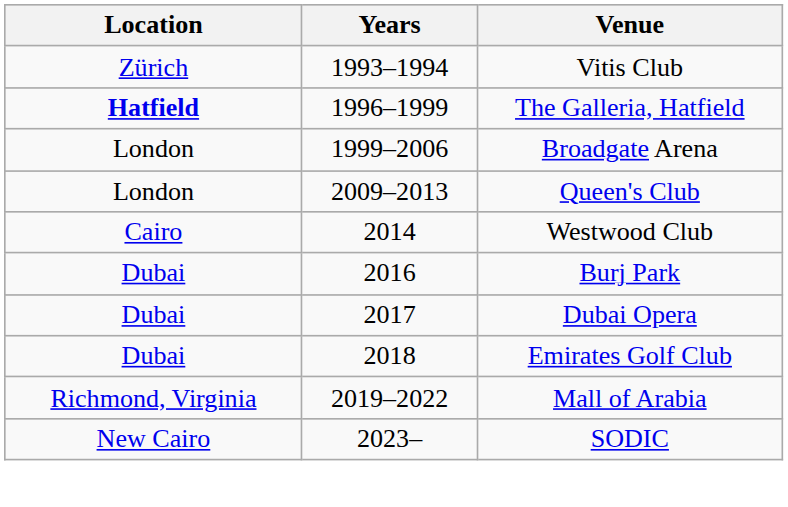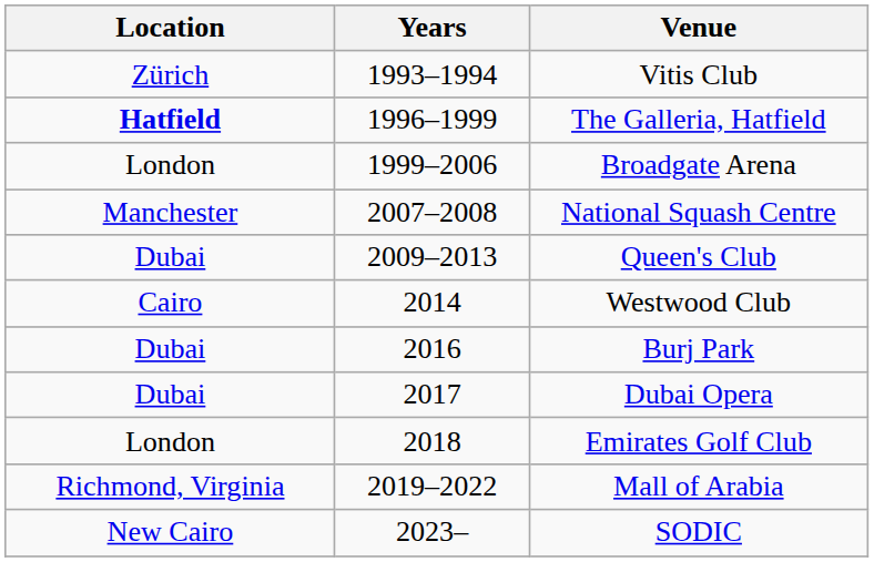 <table class="wikitable" style="text-align:center;">
 <tr>
 <th width="175">Location</th>
 <th width="100">Years</th>
 <th width="180">Venue</th>
 </tr>
 <tr>
 <td><a href='#'>Zürich</a></td>
 <td>1993–1994</td>
 <td>Vitis Club</td>
 </tr>
 <tr>
 <td><strong><a href='#'>Hatfield</a></strong></td>
 <td>1996–1999</td>
 <td><a href='#'>The Galleria, Hatfield</a></td>
 </tr>
 <tr>
 <td>London</td>
 <td>1999–2006</td>
 <td><a href='#'>Broadgate</a> Arena</td>
 </tr>
 <tr>
-<td>London</td>
+<td><a href='#'>Manchester</a></td>
+<td>2007–2008</td>
+<td><a href='#'>National Squash Centre</a></td>
+</tr>
+<tr>
+<td><a href='#'>Dubai</a></td>
 <td>2009–2013</td>
 <td><a href='#'>Queen's Club</a></td>
 </tr>
 <tr>
 <td><a href='#'>Cairo</a></td>
 <td>2014</td>
 <td>Westwood Club</td>
 </tr>
 <tr>
 <td><a href='#'>Dubai</a></td>
 <td>2016</td>
 <td><a href='#'>Burj Park</a></td>
 </tr>
 <tr>
 <td><a href='#'>Dubai</a></td>
 <td>2017</td>
 <td><a href='#'>Dubai Opera</a></td>
 </tr>
 <tr>
-<td><a href='#'>Dubai</a></td>
+<td>London</td>
 <td>2018</td>
 <td><a href='#'>Emirates Golf Club</a></td>
 </tr>
 <tr>
 <td><a href='#'>Richmond, Virginia</a></td>
 <td>2019–2022</td>
 <td><a href='#'>Mall of Arabia</a></td>
 </tr>
 <tr>
 <td><a href='#'>New Cairo</a></td>
 <td>2023–</td>
 <td><a href='#'> SODIC</a></td>
 </tr>
 </table>
